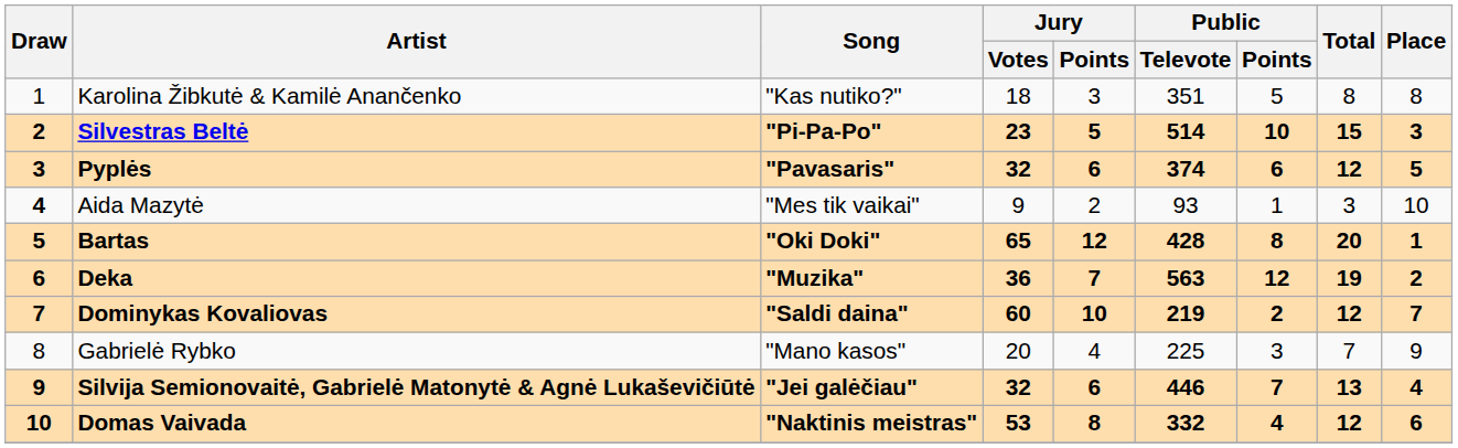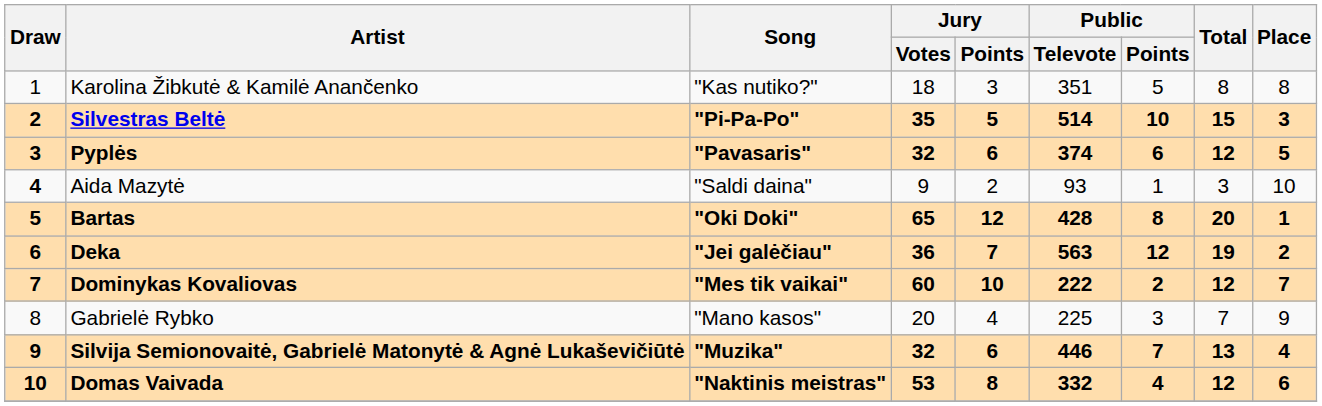 <table class="sortable wikitable" style="margin: 1em auto 1em auto; text-align:center;">
 <tr>
 <th rowspan="2">Draw</th>
 <th rowspan="2">Artist</th>
 <th rowspan="2">Song</th>
 <th colspan="2">Jury</th>
 <th colspan="2">Public</th>
 <th colspan="1" rowspan="2">Total</th>
 <th rowspan="2">Place</th>
 </tr>
 <tr>
 <th>Votes</th>
 <th>Points</th>
 <th>Televote</th>
 <th>Points</th>
 </tr>
 <tr>
 <td>1</td>
 <td align="left">Karolina Žibkutė & Kamilė Anančenko</td>
 <td align="left">"Kas nutiko?"</td>
 <td>18</td>
 <td>3</td>
 <td>351</td>
 <td>5</td>
 <td>8</td>
 <td>8</td>
 </tr>
 <tr style="font-weight:bold; background:NavajoWhite;">
 <td>2</td>
 <td align="left"><a href='#'>Silvestras Beltė</a></td>
 <td align="left">"Pi-Pa-Po"</td>
-<td>23</td>
+<td>35</td>
 <td>5</td>
 <td>514</td>
 <td>10</td>
 <td>15</td>
 <td>3</td>
 </tr>
 <tr style="font-weight:bold; background:NavajoWhite;">
 <td>3</td>
 <td align="left">Pyplės</td>
 <td align="left">"Pavasaris"</td>
 <td>32</td>
 <td>6</td>
 <td>374</td>
 <td>6</td>
 <td>12</td>
 <td>5</td>
 </tr>
 <tr>
 <td><strong>4</strong></td>
 <td align="left">Aida Mazytė</td>
-<td align="left">"Mes tik vaikai"</td>
+<td align="left">"Saldi daina"</td>
 <td>9</td>
 <td>2</td>
 <td>93</td>
 <td>1</td>
 <td>3</td>
 <td>10</td>
 </tr>
 <tr style="font-weight:bold; background:NavajoWhite;">
 <td>5</td>
 <td align="left">Bartas</td>
 <td align="left">"Oki Doki"</td>
 <td>65</td>
 <td>12</td>
 <td>428</td>
 <td>8</td>
 <td>20</td>
 <td>1</td>
 </tr>
 <tr style="font-weight:bold; background:NavajoWhite;">
 <td>6</td>
 <td align="left">Deka</td>
-<td align="left">"Muzika"</td>
+<td align="left">"Jei galėčiau"</td>
 <td>36</td>
 <td>7</td>
 <td>563</td>
 <td>12</td>
 <td>19</td>
 <td>2</td>
 </tr>
 <tr style="font-weight:bold; background:NavajoWhite;">
 <td>7</td>
 <td align="left">Dominykas Kovaliovas</td>
-<td align="left">"Saldi daina"</td>
+<td align="left">"Mes tik vaikai"</td>
 <td>60</td>
 <td>10</td>
-<td>219</td>
+<td>222</td>
 <td>2</td>
 <td>12</td>
 <td>7</td>
 </tr>
 <tr>
 <td>8</td>
 <td align="left">Gabrielė Rybko</td>
 <td align="left">"Mano kasos"</td>
 <td>20</td>
 <td>4</td>
 <td>225</td>
 <td>3</td>
 <td>7</td>
 <td>9</td>
 </tr>
 <tr style="font-weight:bold; background:NavajoWhite;">
 <td>9</td>
 <td align="left">Silvija Semionovaitė, Gabrielė Matonytė & Agnė Lukaševičiūtė</td>
-<td align="left">"Jei galėčiau"</td>
+<td align="left">"Muzika"</td>
 <td>32</td>
 <td>6</td>
 <td>446</td>
 <td>7</td>
 <td>13</td>
 <td>4</td>
 </tr>
 <tr style="font-weight:bold; background:NavajoWhite;">
 <td>10</td>
 <td align="left">Domas Vaivada</td>
 <td align="left">"Naktinis meistras"</td>
 <td>53</td>
 <td>8</td>
 <td>332</td>
 <td>4</td>
 <td>12</td>
 <td>6</td>
 </tr>
 <tr>
 </tr>
 </table>
